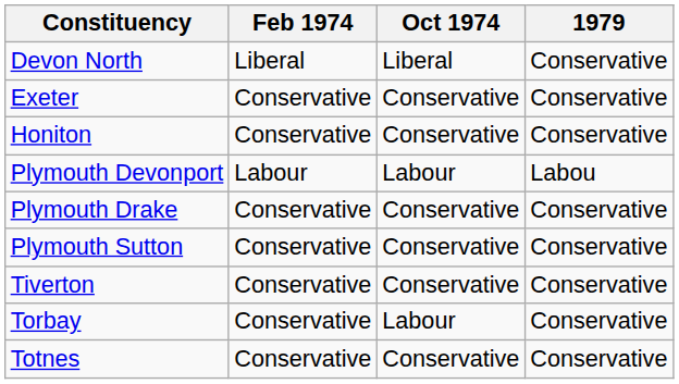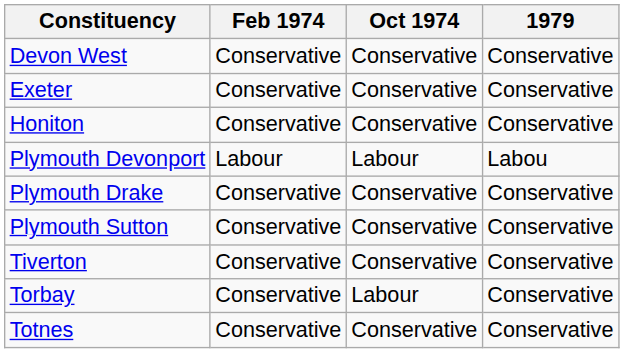 <table class="wikitable">
 <tr>
 <th>Constituency</th>
 <th>Feb 1974</th>
 <th>Oct 1974</th>
 <th>1979</th>
 </tr>
 <tr>
-<td><a href='#'>Devon North</a></td>
-<td bgcolor=>Liberal</td>
-<td bgcolor=>Liberal</td>
+<td><a href='#'>Devon West</a></td>
+<td bgcolor=>Conservative</td>
+<td bgcolor=>Conservative</td>
 <td bgcolor=>Conservative</td>
 </tr>
 <tr>
 <td><a href='#'>Exeter</a></td>
 <td bgcolor=>Conservative</td>
 <td bgcolor=>Conservative</td>
 <td bgcolor=>Conservative</td>
 </tr>
 <tr>
 <td><a href='#'>Honiton</a></td>
 <td bgcolor=>Conservative</td>
 <td bgcolor=>Conservative</td>
 <td bgcolor=>Conservative</td>
 </tr>
 <tr>
 <td><a href='#'>Plymouth Devonport</a></td>
 <td bgcolor=>Labour</td>
 <td bgcolor=>Labour</td>
 <td bgcolor=>Labou</td>
 </tr>
 <tr>
 <td><a href='#'>Plymouth Drake</a></td>
 <td bgcolor=>Conservative</td>
 <td bgcolor=>Conservative</td>
 <td bgcolor=>Conservative</td>
 </tr>
 <tr>
 <td><a href='#'>Plymouth Sutton</a></td>
 <td bgcolor=>Conservative</td>
 <td bgcolor=>Conservative</td>
 <td bgcolor=>Conservative</td>
 </tr>
 <tr>
 <td><a href='#'>Tiverton</a></td>
 <td bgcolor=>Conservative</td>
 <td bgcolor=>Conservative</td>
 <td bgcolor=>Conservative</td>
 </tr>
 <tr>
 <td><a href='#'>Torbay</a></td>
 <td bgcolor=>Conservative</td>
 <td bgcolor=>Labour</td>
 <td bgcolor=>Conservative</td>
 </tr>
 <tr>
 <td><a href='#'>Totnes</a></td>
 <td bgcolor=>Conservative</td>
 <td bgcolor=>Conservative</td>
 <td bgcolor=>Conservative</td>
 </tr>
 </table>
